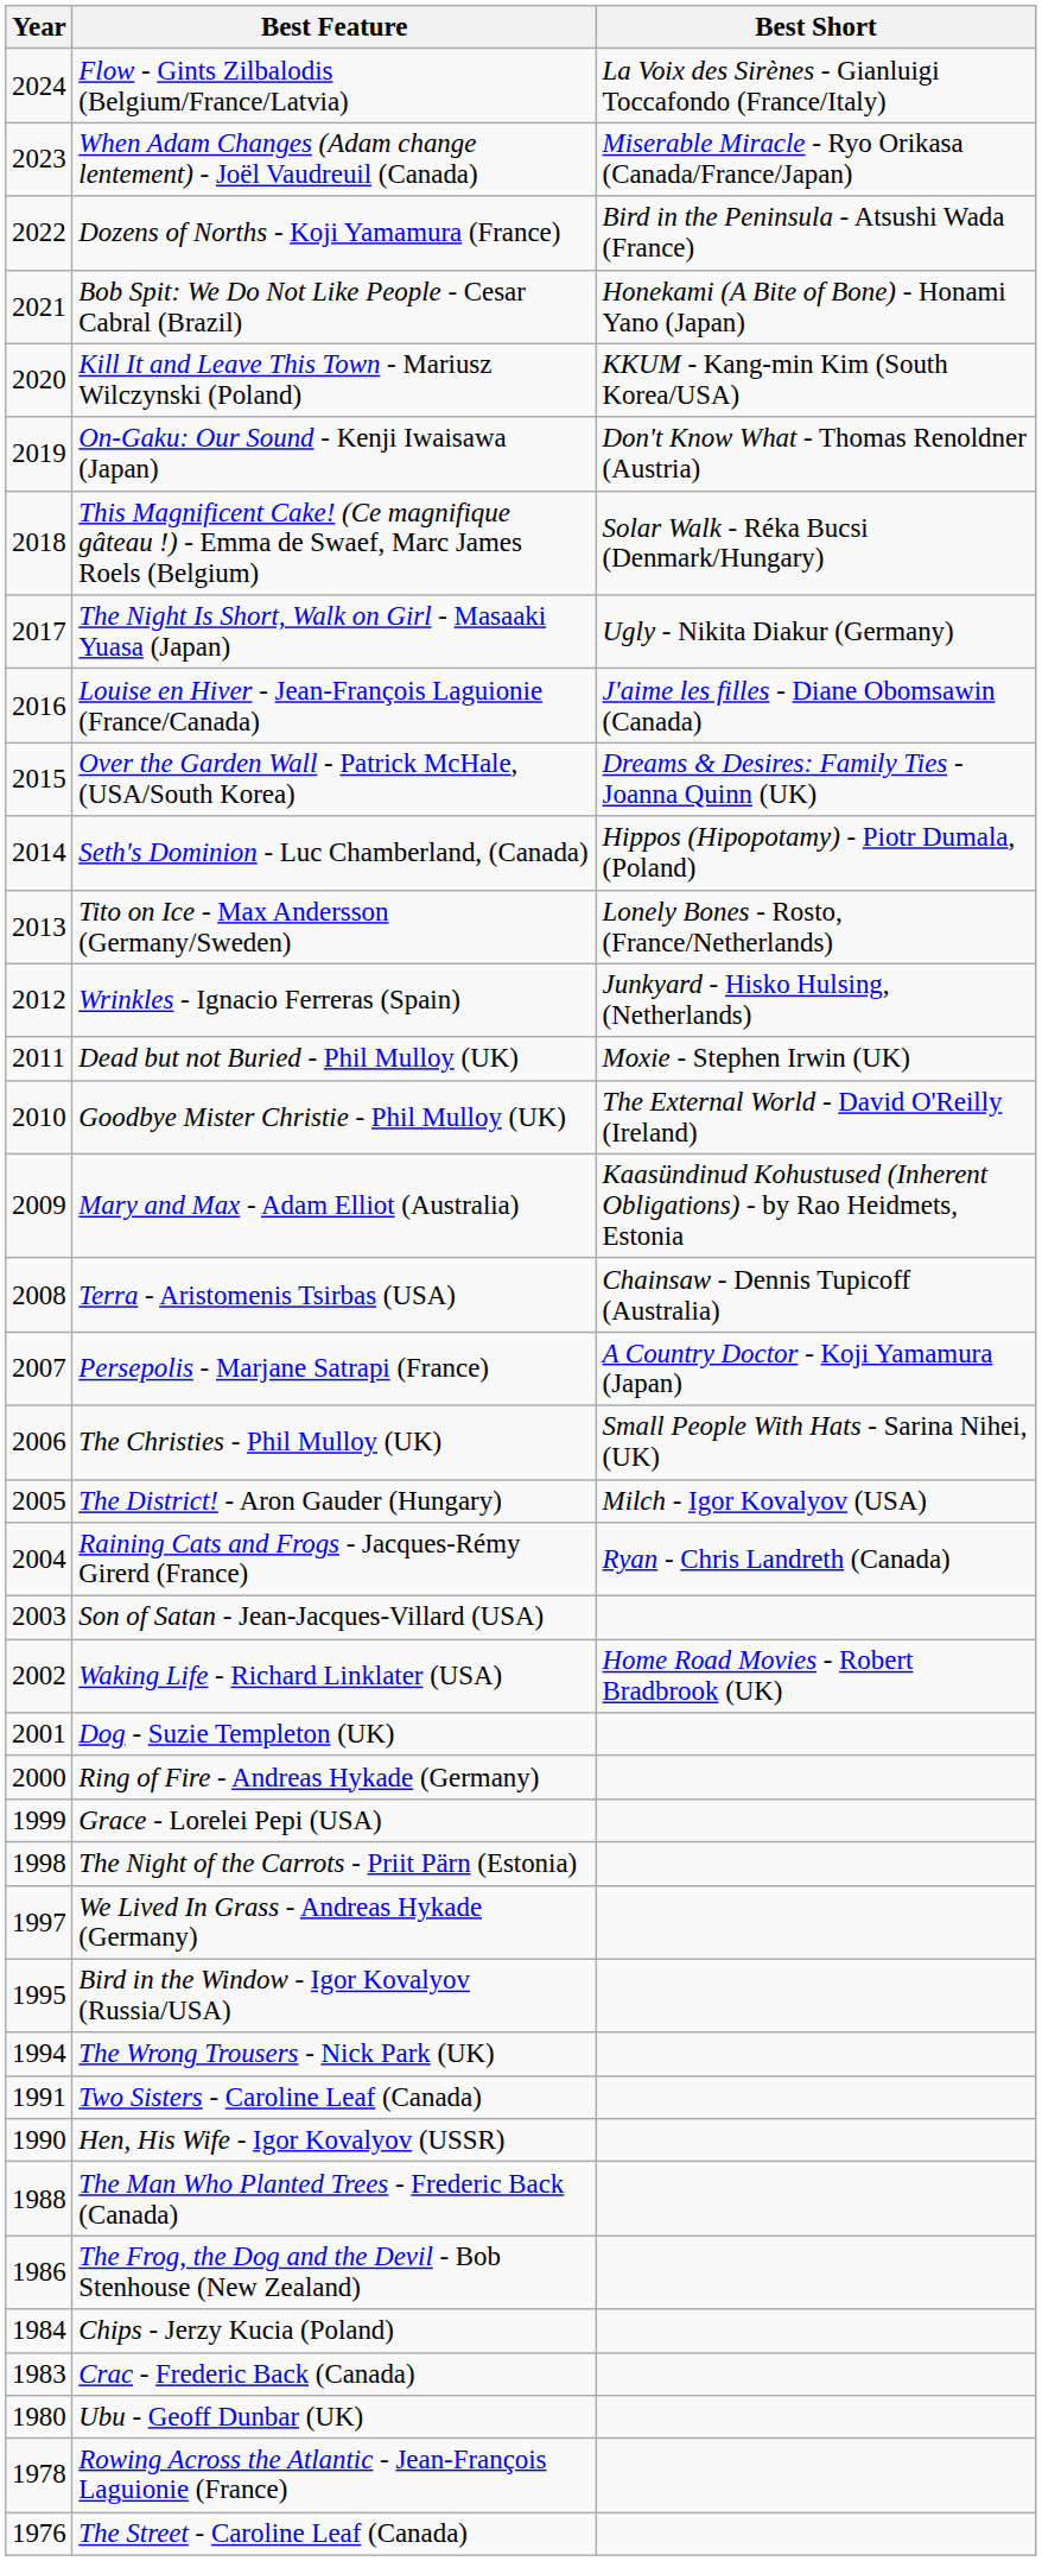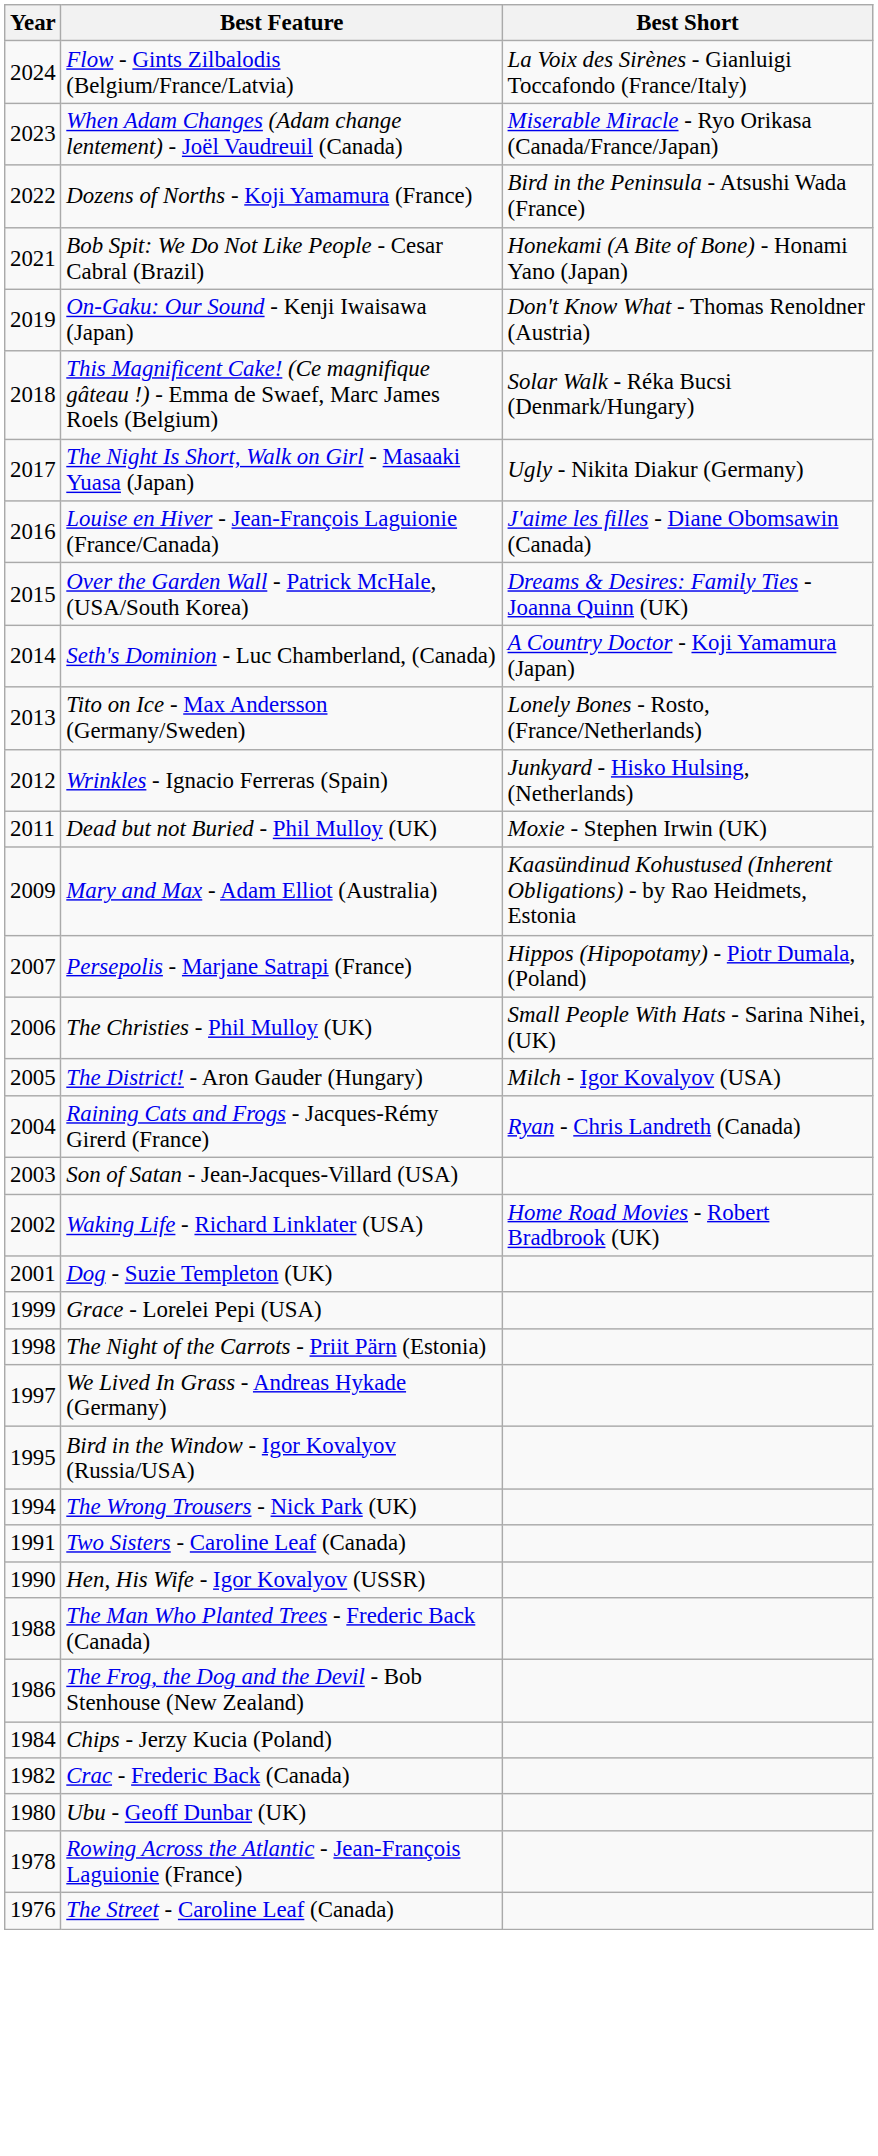 <table class="wikitable">
 <tr>
 <th>Year</th>
 <th>Best Feature</th>
 <th>Best Short</th>
 </tr>
 <tr>
 <td>2024</td>
 <td><em><a href='#'>Flow</a></em> - <a href='#'>Gints Zilbalodis</a> (Belgium/France/Latvia)</td>
 <td><em>La Voix des Sirènes -</em> Gianluigi Toccafondo (France/Italy)</td>
 </tr>
 <tr>
 <td>2023</td>
 <td><em><a href='#'>When Adam Changes</a> (Adam change lentement)</em> - <a href='#'>Joël Vaudreuil</a> (Canada)</td>
 <td><em><a href='#'>Miserable Miracle</a></em> - Ryo Orikasa (Canada/France/Japan)</td>
 </tr>
 <tr>
 <td>2022</td>
 <td><em>Dozens of Norths</em> - <a href='#'>Koji Yamamura</a> (France)</td>
 <td><em>Bird in the Peninsula</em> - Atsushi Wada (France)</td>
 </tr>
 <tr>
 <td>2021</td>
 <td><em>Bob Spit: We Do Not Like People</em> - Cesar Cabral (Brazil)</td>
 <td><em>Honekami (A Bite of Bone)</em> - Honami Yano (Japan)</td>
-</tr>
-<tr>
-<td>2020</td>
-<td><em><a href='#'>Kill It and Leave This Town</a></em> - Mariusz Wilczynski (Poland)</td>
-<td><em>KKUM</em> - Kang-min Kim (South Korea/USA)</td>
 </tr>
 <tr>
 <td>2019</td>
 <td><em><a href='#'>On-Gaku: Our Sound</a></em> - Kenji Iwaisawa (Japan)</td>
 <td><em>Don't Know What</em> - Thomas Renoldner (Austria)</td>
 </tr>
 <tr>
 <td>2018</td>
 <td><em><a href='#'>This Magnificent Cake!</a> (Ce magnifique gâteau !)</em> - Emma de Swaef, Marc James Roels (Belgium)</td>
 <td><em>Solar Walk</em> - Réka Bucsi (Denmark/Hungary)</td>
 </tr>
 <tr>
 <td>2017</td>
 <td><em><a href='#'>The Night Is Short, Walk on Girl</a></em> - <a href='#'>Masaaki Yuasa</a> (Japan)</td>
 <td><em>Ugly</em> - Nikita Diakur (Germany)</td>
 </tr>
 <tr>
 <td>2016</td>
 <td><em><a href='#'>Louise en Hiver</a></em> - <a href='#'>Jean-François Laguionie</a> (France/Canada)</td>
 <td><em><a href='#'>J'aime les filles</a></em> - <a href='#'>Diane Obomsawin</a> (Canada)</td>
 </tr>
 <tr>
 <td>2015</td>
 <td><em><a href='#'>Over the Garden Wall</a></em> - <a href='#'>Patrick McHale</a>, (USA/South Korea)</td>
 <td><em><a href='#'>Dreams & Desires: Family Ties</a></em> - <a href='#'>Joanna Quinn</a> (UK)</td>
 </tr>
 <tr>
 <td>2014</td>
 <td><em><a href='#'>Seth's Dominion</a></em> - Luc Chamberland, (Canada)</td>
-<td><em>Hippos (Hipopotamy)</em> - <a href='#'>Piotr Dumala</a>, (Poland)</td>
+<td><em><a href='#'>A Country Doctor</a></em> - <a href='#'>Koji Yamamura</a> (Japan)</td>
 </tr>
 <tr>
 <td>2013</td>
 <td><em>Tito on Ice</em> - <a href='#'>Max Andersson</a> (Germany/Sweden)</td>
 <td><em>Lonely Bones</em> - Rosto, (France/Netherlands)</td>
 </tr>
 <tr>
 <td>2012</td>
 <td><em><a href='#'>Wrinkles</a></em> - Ignacio Ferreras (Spain)</td>
 <td><em>Junkyard</em> - <a href='#'>Hisko Hulsing</a>, (Netherlands)</td>
 </tr>
 <tr>
 <td>2011</td>
 <td><em>Dead but not Buried</em> - <a href='#'>Phil Mulloy</a> (UK)</td>
 <td><em>Moxie</em> - Stephen Irwin (UK)</td>
 </tr>
 <tr>
-<td>2010</td>
-<td><em>Goodbye Mister Christie</em> - <a href='#'>Phil Mulloy</a> (UK)</td>
-<td><em>The External World</em> - <a href='#'>David O'Reilly</a> (Ireland)</td>
-</tr>
-<tr>
 <td>2009</td>
 <td><em><a href='#'>Mary and Max</a></em> - <a href='#'>Adam Elliot</a> (Australia)</td>
 <td><em>Kaasündinud Kohustused (Inherent Obligations)</em> - by Rao Heidmets, Estonia</td>
 </tr>
 <tr>
-<td>2008</td>
-<td><em><a href='#'>Terra</a></em> - <a href='#'>Aristomenis Tsirbas</a> (USA)</td>
-<td><em>Chainsaw</em> - Dennis Tupicoff (Australia)</td>
-</tr>
-<tr>
 <td>2007</td>
 <td><em><a href='#'>Persepolis</a></em> - <a href='#'>Marjane Satrapi</a> (France)</td>
-<td><em><a href='#'>A Country Doctor</a></em> - <a href='#'>Koji Yamamura</a> (Japan)</td>
+<td><em>Hippos (Hipopotamy)</em> - <a href='#'>Piotr Dumala</a>, (Poland)</td>
 </tr>
 <tr>
 <td>2006</td>
 <td><em>The Christies</em> - <a href='#'>Phil Mulloy</a> (UK)</td>
 <td><em>Small People With Hats</em> - Sarina Nihei, (UK)</td>
 </tr>
 <tr>
 <td>2005</td>
 <td><em><a href='#'>The District!</a></em> - Aron Gauder (Hungary)</td>
 <td><em>Milch</em> - <a href='#'>Igor Kovalyov</a> (USA)</td>
 </tr>
 <tr>
 <td>2004</td>
 <td><em><a href='#'>Raining Cats and Frogs</a></em> - Jacques-Rémy Girerd (France)</td>
 <td><em><a href='#'>Ryan</a></em> - <a href='#'>Chris Landreth</a> (Canada)</td>
 </tr>
 <tr>
 <td>2003</td>
 <td><em>Son of Satan</em> - Jean-Jacques-Villard (USA)</td>
 <td></td>
 </tr>
 <tr>
 <td>2002</td>
 <td><em><a href='#'>Waking Life</a></em> - <a href='#'>Richard Linklater</a> (USA)</td>
 <td><em><a href='#'>Home Road Movies</a></em> - <a href='#'>Robert Bradbrook</a> (UK)</td>
 </tr>
 <tr>
 <td>2001</td>
 <td><em><a href='#'>Dog</a></em> - <a href='#'>Suzie Templeton</a> (UK)</td>
-<td></td>
-</tr>
-<tr>
-<td>2000</td>
-<td><em>Ring of Fire</em> - <a href='#'>Andreas Hykade</a> (Germany)</td>
 <td></td>
 </tr>
 <tr>
 <td>1999</td>
 <td><em>Grace</em> - Lorelei Pepi (USA)</td>
 <td></td>
 </tr>
 <tr>
 <td>1998</td>
 <td><em>The Night of the Carrots</em> - <a href='#'>Priit Pärn</a> (Estonia)</td>
 <td></td>
 </tr>
 <tr>
 <td>1997</td>
 <td><em>We Lived In Grass</em> - <a href='#'>Andreas Hykade</a> (Germany)</td>
 <td></td>
 </tr>
 <tr>
 <td>1995</td>
 <td><em>Bird in the Window</em> - <a href='#'>Igor Kovalyov</a> (Russia/USA)</td>
 <td></td>
 </tr>
 <tr>
 <td>1994</td>
 <td><em><a href='#'>The Wrong Trousers</a></em> - <a href='#'>Nick Park</a> (UK)</td>
 <td></td>
 </tr>
 <tr>
 <td>1991</td>
 <td><em><a href='#'>Two Sisters</a></em> - <a href='#'>Caroline Leaf</a> (Canada)</td>
 <td></td>
 </tr>
 <tr>
 <td>1990</td>
 <td><em>Hen, His Wife</em> - <a href='#'>Igor Kovalyov</a> (USSR)</td>
 <td></td>
 </tr>
 <tr>
 <td>1988</td>
 <td><em><a href='#'>The Man Who Planted Trees</a></em> - <a href='#'>Frederic Back</a> (Canada)</td>
 <td></td>
 </tr>
 <tr>
 <td>1986</td>
 <td><em><a href='#'>The Frog, the Dog and the Devil</a></em> - Bob Stenhouse (New Zealand)</td>
 <td></td>
 </tr>
 <tr>
 <td>1984</td>
 <td><em>Chips</em> - Jerzy Kucia (Poland)</td>
 <td></td>
 </tr>
 <tr>
-<td>1983</td>
+<td>1982</td>
 <td><em><a href='#'>Crac</a></em> - <a href='#'>Frederic Back</a> (Canada)</td>
 <td></td>
 </tr>
 <tr>
 <td>1980</td>
 <td><em>Ubu</em> - <a href='#'>Geoff Dunbar</a> (UK)</td>
 <td></td>
 </tr>
 <tr>
 <td>1978</td>
 <td><em><a href='#'>Rowing Across the Atlantic</a></em> - <a href='#'>Jean-François Laguionie</a> (France)</td>
 <td></td>
 </tr>
 <tr>
 <td>1976</td>
 <td><em><a href='#'>The Street</a></em> - <a href='#'>Caroline Leaf</a> (Canada)</td>
 <td></td>
 </tr>
 </table>
